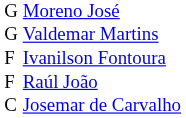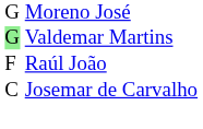 <table border="0" cellpadding="0">
 <tr>
 <td>G</td>
 <td align=right></td>
 <td><a href='#'>Moreno José</a></td>
 </tr>
 <tr>
-<td>G</td>
+<td style="background: lightgreen;">G</td>
 <td align=right></td>
 <td><a href='#'>Valdemar Martins</a></td>
-</tr>
-<tr>
-<td>F</td>
-<td align=right></td>
-<td><a href='#'>Ivanilson Fontoura</a></td>
 </tr>
 <tr>
 <td>F</td>
 <td align=right></td>
 <td><a href='#'>Raúl João</a></td>
 </tr>
 <tr>
 <td>C</td>
 <td align=right></td>
 <td><a href='#'>Josemar de Carvalho</a></td>
 </tr>
 </table>
